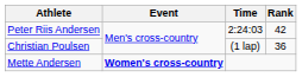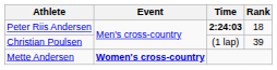 <table class=wikitable style="font-size:90%">
 <tr>
 <th>Athlete</th>
 <th>Event</th>
 <th>Time</th>
 <th>Rank</th>
 </tr>
 <tr align=center>
 <td align=left><a href='#'>Peter Riis Andersen</a></td>
 <td align=left rowspan=2><a href='#'>Men's cross-country</a></td>
-<td>2:24:03</td>
-<td>42</td>
+<td><strong>2:24:03</strong></td>
+<td>18</td>
 </tr>
 <tr align=center>
 <td align=left><a href='#'>Christian Poulsen</a></td>
 <td> (1 lap)</td>
-<td>36</td>
+<td>39</td>
 </tr>
 <tr align=center>
 <td align=left><a href='#'>Mette Andersen</a></td>
 <td align=left><strong><a href='#'>Women's cross-country</a></strong></td>
 <td colspan=2></td>
 </tr>
 </table>
